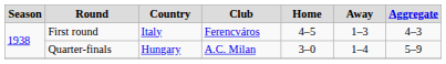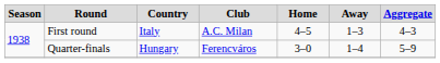 <table class="wikitable" style="text-align: center;">
 <tr>
 <th width="50" style="background:#DCDCDC">Season</th>
 <th width="124" style="background:#DCDCDC">Round</th>
 <th width="82" style="background:#DCDCDC">Country</th>
 <th width="104" style="background:#DCDCDC">Club</th>
 <th width="67" style="background:#DCDCDC">Home</th>
 <th width="67" style="background:#DCDCDC">Away</th>
 <th width="67" style="background:#DCDCDC"><a href='#'>Aggregate</a></th>
 </tr>
 <tr>
 <td rowspan=2 align=left><a href='#'>1938</a></td>
 <td align=left>First round</td>
 <td align=left> <a href='#'>Italy</a></td>
-<td align=left><a href='#'>Ferencváros</a></td>
+<td align=left><a href='#'>A.C. Milan</a></td>
 <td>4–5</td>
 <td>1–3</td>
 <td>4–3</td>
 </tr>
 <tr>
 <td align=left>Quarter-finals</td>
 <td align=left> <a href='#'>Hungary</a></td>
-<td align=left><a href='#'>A.C. Milan</a></td>
+<td align=left><a href='#'>Ferencváros</a></td>
 <td>3–0</td>
 <td>1–4</td>
 <td>5–9</td>
 </tr>
 <tr>
 </tr>
 </table>
